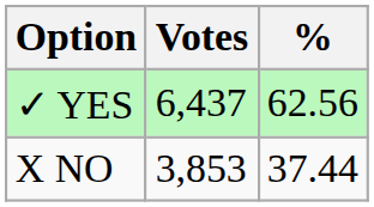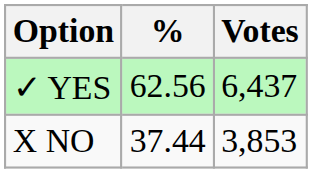 <table class="wikitable">
 <tr>
 <th>Option</th>
+<th>%</th>
 <th>Votes</th>
-<th>%</th>
 </tr>
 <tr>
 <td style=background:#bbf8be>✓ YES</td>
+<td style=background:#bbf8be>62.56</td>
 <td style=background:#bbf8be>6,437</td>
-<td style=background:#bbf8be>62.56</td>
 </tr>
 <tr>
 <td>X NO</td>
+<td>37.44</td>
 <td>3,853</td>
-<td>37.44</td>
 </tr>
 </table>
